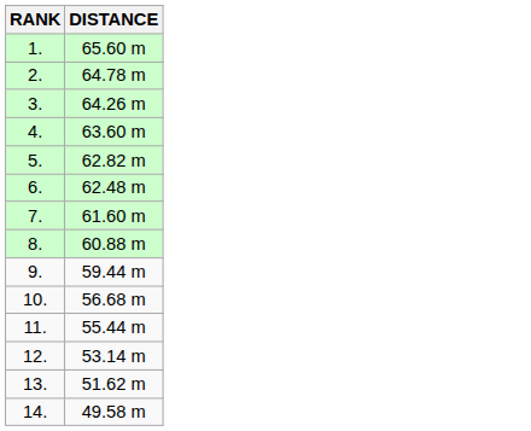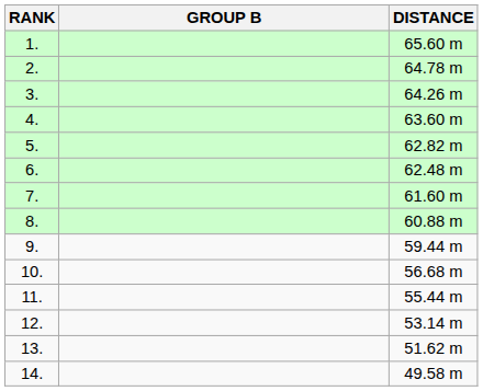 <table class="wikitable" style="border-collapse: collapse; font-size: 90%;">
 <tr>
 <th>RANK</th>
+<th style="width: 20em">GROUP B</th>
 <th style="width: 5em">DISTANCE</th>
 </tr>
 <tr bgcolor="#ccffcc">
 <td align="center">1.</td>
+<td></td>
 <td align="center">65.60 m</td>
 </tr>
 <tr bgcolor="#ccffcc">
 <td align="center">2.</td>
+<td></td>
 <td align="center">64.78 m</td>
 </tr>
 <tr bgcolor="#ccffcc">
 <td align="center">3.</td>
+<td></td>
 <td align="center">64.26 m</td>
 </tr>
 <tr bgcolor="#ccffcc">
 <td align="center">4.</td>
+<td></td>
 <td align="center">63.60 m</td>
 </tr>
 <tr bgcolor="#ccffcc">
 <td align="center">5.</td>
+<td></td>
 <td align="center">62.82 m</td>
 </tr>
 <tr bgcolor="#ccffcc">
 <td align="center">6.</td>
+<td></td>
 <td align="center">62.48 m</td>
 </tr>
 <tr bgcolor="#ccffcc">
 <td align="center">7.</td>
+<td></td>
 <td align="center">61.60 m</td>
 </tr>
 <tr bgcolor="#ccffcc">
 <td align="center">8.</td>
+<td></td>
 <td align="center">60.88 m</td>
 </tr>
 <tr>
 <td align="center">9.</td>
+<td></td>
 <td align="center">59.44 m</td>
 </tr>
 <tr>
 <td align="center">10.</td>
+<td></td>
 <td align="center">56.68 m</td>
 </tr>
 <tr>
 <td align="center">11.</td>
+<td></td>
 <td align="center">55.44 m</td>
 </tr>
 <tr>
 <td align="center">12.</td>
+<td></td>
 <td align="center">53.14 m</td>
 </tr>
 <tr>
 <td align="center">13.</td>
+<td></td>
 <td align="center">51.62 m</td>
 </tr>
 <tr>
 <td align="center">14.</td>
+<td></td>
 <td align="center">49.58 m</td>
 </tr>
 </table>
